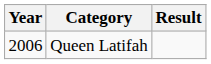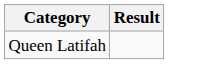 <table class="wikitable">
 <tr>
-<th>Year</th>
 <th>Category</th>
 <th>Result</th>
 </tr>
 <tr>
-<td>2006</td>
 <td>Queen Latifah</td>
 <td></td>
 </tr>
 </table>
